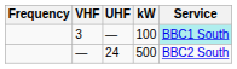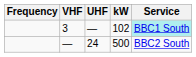 <table class="wikitable sortable">
 <tr>
 <th>Frequency</th>
 <th>VHF</th>
 <th>UHF</th>
 <th>kW</th>
 <th>Service</th>
 </tr>
 <tr>
 <td></td>
 <td>3</td>
 <td>—</td>
-<td>100</td>
+<td>102</td>
 <td style="background: paleturquoise;"><a href='#'>BBC1 South</a></td>
 </tr>
 <tr>
 <td></td>
 <td>—</td>
 <td>24</td>
 <td>500</td>
 <td><a href='#'>BBC2 South</a></td>
 </tr>
 </table>
